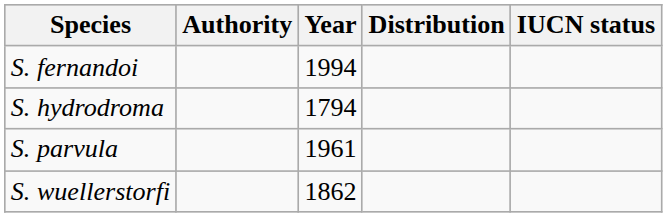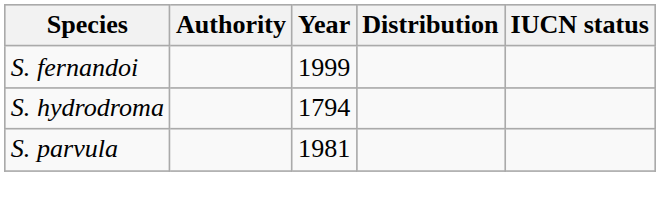 <table class="wikitable sortable">
 <tr>
 <th>Species</th>
 <th>Authority</th>
 <th>Year</th>
 <th>Distribution</th>
 <th>IUCN status</th>
 </tr>
 <tr>
 <td><em>S. fernandoi</em></td>
 <td></td>
-<td>1994</td>
+<td>1999</td>
 <td></td>
 <td></td>
 </tr>
 <tr>
 <td><em>S.  hydrodroma</em></td>
 <td></td>
 <td>1794</td>
 <td></td>
 <td></td>
 </tr>
 <tr>
 <td><em>S.  parvula</em></td>
 <td></td>
-<td>1961</td>
-<td></td>
-<td></td>
-</tr>
-<tr>
-<td><em>S.  wuellerstorfi</em></td>
-<td></td>
-<td>1862</td>
+<td>1981</td>
 <td></td>
 <td></td>
 </tr>
 </table>
